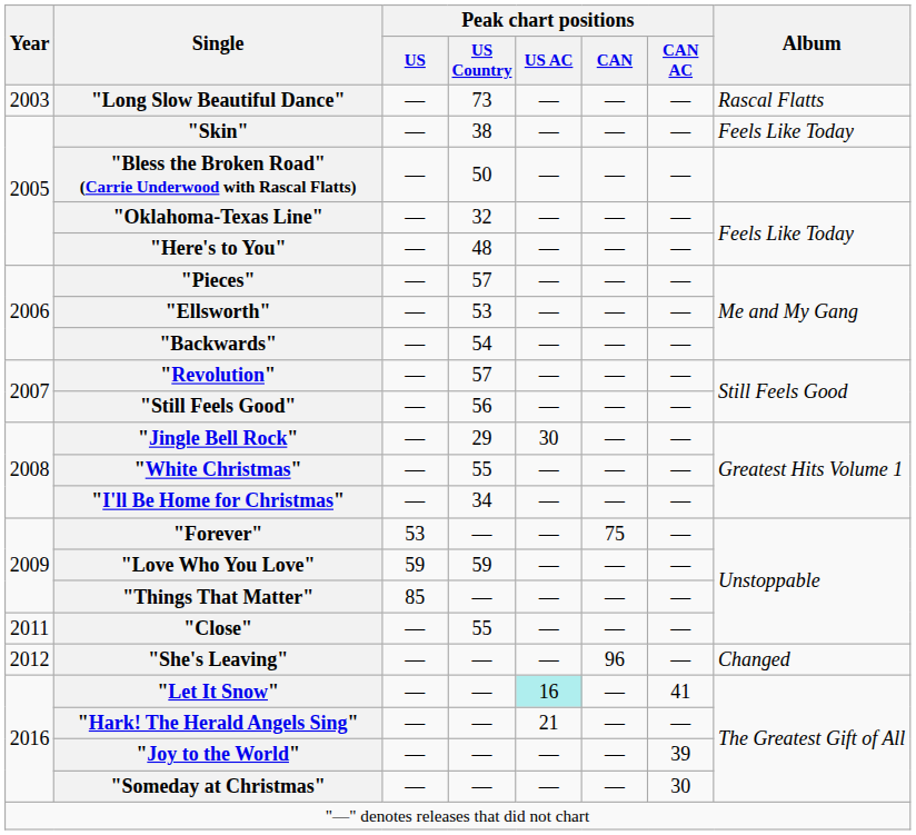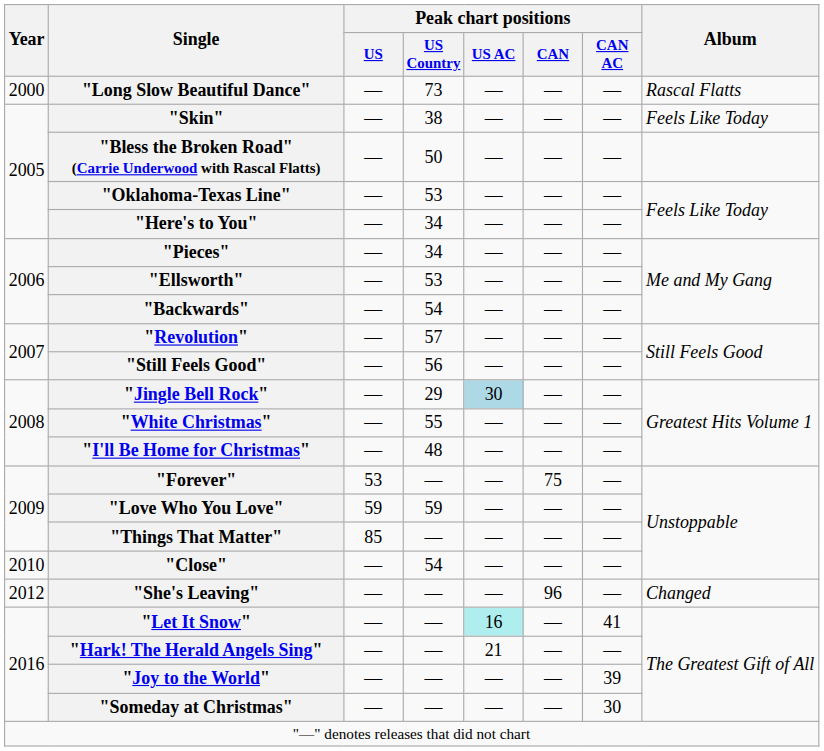 <table class="wikitable plainrowheaders" style="text-align:center;">
 <tr>
 <th rowspan="2">Year</th>
 <th rowspan="2" style="width:16em;">Single</th>
 <th colspan="5">Peak chart positions</th>
 <th rowspan="2">Album</th>
 </tr>
 <tr style="font-size:smaller;">
 <th style="width:3.5em;"><a href='#'>US</a><br></th>
 <th style="width:3.5em;"><a href='#'>US Country</a><br></th>
 <th style="width:3.5em;"><a href='#'>US AC</a><br></th>
 <th style="width:3.5em;"><a href='#'>CAN</a><br></th>
 <th style="width:3.5em;"><a href='#'>CAN AC</a><br></th>
 </tr>
 <tr>
-<td>2003</td>
+<td>2000</td>
 <th scope="row">"Long Slow Beautiful Dance"</th>
 <td>—</td>
 <td>73</td>
 <td>—</td>
 <td>—</td>
 <td>—</td>
 <td align="left"><em>Rascal Flatts</em></td>
 </tr>
 <tr>
 <td rowspan="4">2005</td>
 <th scope="row">"Skin"</th>
 <td>—</td>
 <td>38</td>
 <td>—</td>
 <td>—</td>
 <td>—</td>
 <td align="left"><em>Feels Like Today</em></td>
 </tr>
 <tr>
 <th scope="row">"Bless the Broken Road"<br><small>(<a href='#'>Carrie Underwood</a> with Rascal Flatts)</small></th>
 <td>—</td>
 <td>50</td>
 <td>—</td>
 <td>—</td>
 <td>—</td>
 <td></td>
 </tr>
 <tr>
 <th scope="row">"Oklahoma-Texas Line"</th>
 <td>—</td>
-<td>32</td>
+<td>53</td>
 <td>—</td>
 <td>—</td>
 <td>—</td>
 <td align="left" rowspan="2"><em>Feels Like Today</em></td>
 </tr>
 <tr>
 <th scope="row">"Here's to You"</th>
 <td>—</td>
-<td>48</td>
+<td>34</td>
 <td>—</td>
 <td>—</td>
 <td>—</td>
 </tr>
 <tr>
 <td rowspan="3">2006</td>
 <th scope="row">"Pieces"</th>
 <td>—</td>
-<td>57</td>
+<td>34</td>
 <td>—</td>
 <td>—</td>
 <td>—</td>
 <td align="left" rowspan="3"><em>Me and My Gang</em></td>
 </tr>
 <tr>
 <th scope="row">"Ellsworth"</th>
 <td>—</td>
 <td>53</td>
 <td>—</td>
 <td>—</td>
 <td>—</td>
 </tr>
 <tr>
 <th scope="row">"Backwards"</th>
 <td>—</td>
 <td>54</td>
 <td>—</td>
 <td>—</td>
 <td>—</td>
 </tr>
 <tr>
 <td rowspan="2">2007</td>
 <th scope="row">"<a href='#'>Revolution</a>"</th>
 <td>—</td>
 <td>57</td>
 <td>—</td>
 <td>—</td>
 <td>—</td>
 <td align="left" rowspan="2"><em>Still Feels Good</em></td>
 </tr>
 <tr>
 <th scope="row">"Still Feels Good"</th>
 <td>—</td>
 <td>56</td>
 <td>—</td>
 <td>—</td>
 <td>—</td>
 </tr>
 <tr>
 <td rowspan="3">2008</td>
 <th scope="row">"<a href='#'>Jingle Bell Rock</a>"</th>
 <td>—</td>
 <td>29</td>
-<td>30</td>
+<td style="background: lightblue;">30</td>
 <td>—</td>
 <td>—</td>
 <td align="left" rowspan="3"><em>Greatest Hits Volume 1</em></td>
 </tr>
 <tr>
 <th scope="row">"<a href='#'>White Christmas</a>"</th>
 <td>—</td>
 <td>55</td>
 <td>—</td>
 <td>—</td>
 <td>—</td>
 </tr>
 <tr>
 <th scope="row">"<a href='#'>I'll Be Home for Christmas</a>"</th>
 <td>—</td>
-<td>34</td>
+<td>48</td>
 <td>—</td>
 <td>—</td>
 <td>—</td>
 </tr>
 <tr>
 <td rowspan="3">2009</td>
 <th scope="row">"Forever"</th>
 <td>53</td>
 <td>—</td>
 <td>—</td>
 <td>75</td>
 <td>—</td>
 <td align="left" rowspan="4"><em>Unstoppable</em></td>
 </tr>
 <tr>
 <th scope="row">"Love Who You Love"</th>
 <td>59</td>
 <td>59</td>
 <td>—</td>
 <td>—</td>
 <td>—</td>
 </tr>
 <tr>
 <th scope="row">"Things That Matter"</th>
 <td>85</td>
 <td>—</td>
 <td>—</td>
 <td>—</td>
 <td>—</td>
 </tr>
 <tr>
-<td>2011</td>
+<td>2010</td>
 <th scope="row">"Close"</th>
 <td>—</td>
-<td>55</td>
+<td>54</td>
 <td>—</td>
 <td>—</td>
 <td>—</td>
 </tr>
 <tr>
 <td>2012</td>
 <th scope="row">"She's Leaving"</th>
 <td>—</td>
 <td>—</td>
 <td>—</td>
 <td>96</td>
 <td>—</td>
 <td align="left"><em>Changed</em></td>
 </tr>
 <tr>
 <td rowspan="4">2016</td>
 <th scope="row">"<a href='#'>Let It Snow</a>"</th>
 <td>—</td>
 <td>—</td>
 <td style="background: paleturquoise;">16</td>
 <td>—</td>
 <td>41</td>
 <td rowspan="4" align="left"><em>The Greatest Gift of All</em></td>
 </tr>
 <tr>
 <th scope="row">"<a href='#'>Hark! The Herald Angels Sing</a>"</th>
 <td>—</td>
 <td>—</td>
 <td>21</td>
 <td>—</td>
 <td>—</td>
 </tr>
 <tr>
 <th scope="row">"<a href='#'>Joy to the World</a>"</th>
 <td>—</td>
 <td>—</td>
 <td>—</td>
 <td>—</td>
 <td>39</td>
 </tr>
 <tr>
 <th scope="row">"Someday at Christmas"</th>
 <td>—</td>
 <td>—</td>
 <td>—</td>
 <td>—</td>
 <td>30</td>
 </tr>
 <tr>
 <td colspan="10" style="font-size:85%">"—" denotes releases that did not chart</td>
 </tr>
 </table>
